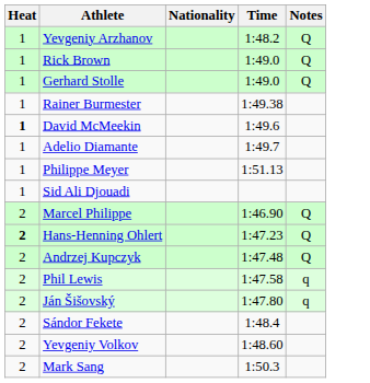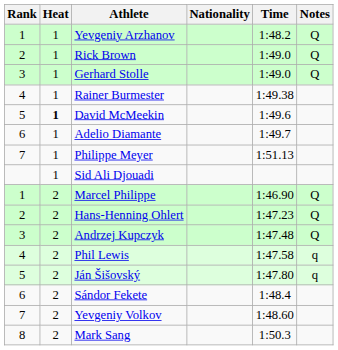 <table class="wikitable sortable" style="text-align:center">
 <tr>
+<th>Rank</th>
 <th>Heat</th>
 <th>Athlete</th>
 <th>Nationality</th>
 <th>Time</th>
 <th>Notes</th>
 </tr>
 <tr bgcolor=ccffcc>
 <td>1</td>
+<td>1</td>
 <td align=left><a href='#'>Yevgeniy Arzhanov</a></td>
 <td align=left></td>
 <td>1:48.2</td>
 <td>Q</td>
 </tr>
 <tr bgcolor=ccffcc>
+<td>2</td>
 <td>1</td>
 <td align=left><a href='#'>Rick Brown</a></td>
 <td align=left></td>
 <td>1:49.0</td>
 <td>Q</td>
 </tr>
 <tr bgcolor=ccffcc>
+<td>3</td>
 <td>1</td>
 <td align=left><a href='#'>Gerhard Stolle</a></td>
 <td align=left></td>
 <td>1:49.0</td>
 <td>Q</td>
 </tr>
 <tr>
+<td>4</td>
 <td>1</td>
 <td align=left><a href='#'>Rainer Burmester</a></td>
 <td align=left></td>
 <td>1:49.38</td>
 <td></td>
 </tr>
 <tr>
+<td>5</td>
 <td><strong>1</strong></td>
 <td align=left><a href='#'>David McMeekin</a></td>
 <td align=left></td>
 <td>1:49.6</td>
 <td></td>
 </tr>
 <tr>
+<td>6</td>
 <td>1</td>
 <td align=left><a href='#'>Adelio Diamante</a></td>
 <td align=left></td>
 <td>1:49.7</td>
 <td></td>
 </tr>
 <tr>
+<td>7</td>
 <td>1</td>
 <td align=left><a href='#'>Philippe Meyer</a></td>
 <td align=left></td>
 <td>1:51.13</td>
 <td></td>
 </tr>
 <tr>
+<td></td>
 <td>1</td>
 <td align=left><a href='#'>Sid Ali Djouadi</a></td>
 <td align=left></td>
 <td></td>
 <td></td>
 </tr>
 <tr bgcolor=ccffcc>
+<td>1</td>
 <td>2</td>
 <td align=left><a href='#'>Marcel Philippe</a></td>
 <td align=left></td>
 <td>1:46.90</td>
 <td>Q</td>
 </tr>
 <tr bgcolor=ccffcc>
-<td><strong>2</strong></td>
+<td>2</td>
+<td>2</td>
 <td align=left><a href='#'>Hans-Henning Ohlert</a></td>
 <td align=left></td>
 <td>1:47.23</td>
 <td>Q</td>
 </tr>
 <tr bgcolor=ccffcc>
+<td>3</td>
 <td>2</td>
 <td align=left><a href='#'>Andrzej Kupczyk</a></td>
 <td align=left></td>
 <td>1:47.48</td>
 <td>Q</td>
 </tr>
 <tr bgcolor=ddffdd>
+<td>4</td>
 <td>2</td>
 <td align=left><a href='#'>Phil Lewis</a></td>
 <td align=left></td>
 <td>1:47.58</td>
 <td>q</td>
 </tr>
 <tr bgcolor=ddffdd>
+<td>5</td>
 <td>2</td>
 <td align=left><a href='#'>Ján Šišovský</a></td>
 <td align=left></td>
 <td>1:47.80</td>
 <td>q</td>
 </tr>
 <tr>
+<td>6</td>
 <td>2</td>
 <td align=left><a href='#'>Sándor Fekete</a></td>
 <td align=left></td>
 <td>1:48.4</td>
 <td></td>
 </tr>
 <tr>
+<td>7</td>
 <td>2</td>
 <td align=left><a href='#'>Yevgeniy Volkov</a></td>
 <td align=left></td>
 <td>1:48.60</td>
 <td></td>
 </tr>
 <tr>
+<td>8</td>
 <td>2</td>
 <td align=left><a href='#'>Mark Sang</a></td>
 <td align=left></td>
 <td>1:50.3</td>
 <td></td>
 </tr>
 </table>
